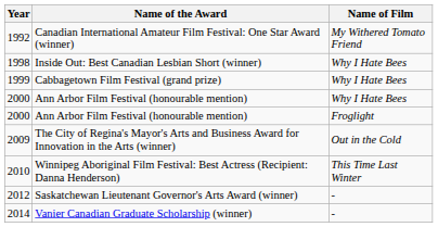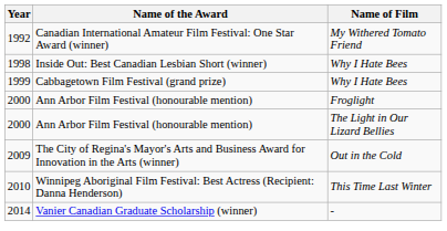 <table class="wikitable">
 <tr>
 <th>Year</th>
 <th>Name of the Award</th>
 <th>Name of Film</th>
 </tr>
 <tr>
 <td>1992</td>
 <td>Canadian International Amateur Film Festival: One Star Award (winner)</td>
 <td><em>My Withered Tomato Friend</em></td>
 </tr>
 <tr>
 <td>1998</td>
 <td>Inside Out: Best Canadian Lesbian Short (winner)</td>
 <td><em>Why I Hate Bees</em></td>
 </tr>
 <tr>
 <td>1999</td>
 <td>Cabbagetown Film Festival (grand prize)</td>
 <td><em>Why I Hate Bees</em></td>
 </tr>
 <tr>
 <td>2000</td>
 <td>Ann Arbor Film Festival (honourable mention)</td>
-<td><em>Why I Hate Bees</em></td>
+<td><em>Froglight</em></td>
 </tr>
 <tr>
 <td>2000</td>
 <td>Ann Arbor Film Festival (honourable mention)</td>
-<td><em>Froglight</em></td>
+<td><em>The Light in Our Lizard Bellies</em></td>
 </tr>
 <tr>
 <td>2009</td>
 <td>The City of Regina's Mayor's Arts and Business Award for Innovation in the Arts (winner)</td>
 <td><em>Out in the Cold</em></td>
 </tr>
 <tr>
 <td>2010</td>
 <td>Winnipeg Aboriginal Film Festival: Best Actress (Recipient: Danna Henderson)</td>
 <td><em>This Time Last Winter</em></td>
 </tr>
 <tr>
-<td>2012</td>
-<td>Saskatchewan Lieutenant Governor's Arts Award (winner)</td>
-<td>-</td>
-</tr>
-<tr>
 <td>2014</td>
 <td><a href='#'>Vanier Canadian Graduate Scholarship</a> (winner)</td>
 <td>-</td>
 </tr>
 </table>
